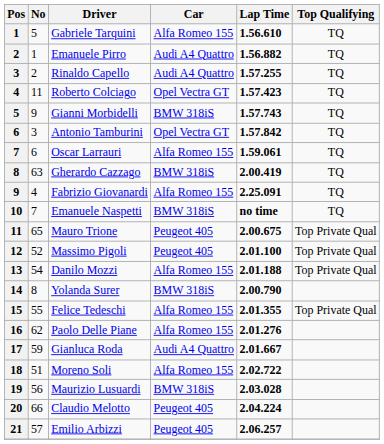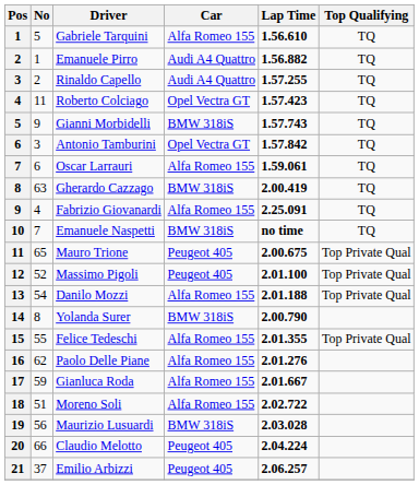 <table class="wikitable" style="font-size: 85%;">
 <tr>
 <th>Pos</th>
 <th>No</th>
 <th>Driver</th>
 <th>Car</th>
 <th>Lap Time</th>
 <th>Top Qualifying</th>
 </tr>
 <tr>
 <th>1</th>
 <td>5</td>
 <td> <a href='#'>Gabriele Tarquini</a></td>
 <td><a href='#'>Alfa Romeo 155</a></td>
 <td><strong>1.56.610</strong></td>
 <td align=center>TQ</td>
 </tr>
 <tr>
 <th>2</th>
 <td>1</td>
 <td> <a href='#'>Emanuele Pirro</a></td>
 <td><a href='#'>Audi A4 Quattro</a></td>
 <td><strong>1.56.882</strong></td>
 <td align=center>TQ</td>
 </tr>
 <tr>
 <th>3</th>
 <td>2</td>
 <td> <a href='#'>Rinaldo Capello</a></td>
 <td><a href='#'>Audi A4 Quattro</a></td>
 <td><strong>1.57.255</strong></td>
 <td align=center>TQ</td>
 </tr>
 <tr>
 <th>4</th>
 <td>11</td>
 <td> <a href='#'>Roberto Colciago</a></td>
 <td><a href='#'> Opel Vectra GT</a></td>
 <td><strong>1.57.423</strong></td>
 <td align=center>TQ</td>
 </tr>
 <tr>
 <th>5</th>
 <td>9</td>
 <td> <a href='#'>Gianni Morbidelli</a></td>
 <td><a href='#'>BMW 318iS</a></td>
 <td><strong>1.57.743</strong></td>
 <td align=center>TQ</td>
 </tr>
 <tr>
 <th>6</th>
 <td>3</td>
 <td> <a href='#'>Antonio Tamburini</a></td>
 <td><a href='#'> Opel Vectra GT</a></td>
 <td><strong>1.57.842</strong></td>
 <td align=center>TQ</td>
 </tr>
 <tr>
 <th>7</th>
 <td>6</td>
 <td> <a href='#'>Oscar Larrauri</a></td>
 <td><a href='#'>Alfa Romeo 155</a></td>
 <td><strong>1.59.061</strong></td>
 <td align=center>TQ</td>
 </tr>
 <tr>
 <th>8</th>
 <td>63</td>
 <td> <a href='#'>Gherardo Cazzago</a></td>
 <td><a href='#'>BMW 318iS</a></td>
 <td><strong>2.00.419</strong></td>
 <td align=center>TQ</td>
 </tr>
 <tr>
 <th>9</th>
 <td>4</td>
 <td> <a href='#'>Fabrizio Giovanardi</a></td>
 <td><a href='#'>Alfa Romeo 155</a></td>
 <td><strong>2.25.091</strong></td>
 <td align=center>TQ</td>
 </tr>
 <tr>
 <th>10</th>
 <td>7</td>
 <td> <a href='#'>Emanuele Naspetti</a></td>
 <td><a href='#'>BMW 318iS</a></td>
 <td><strong>no time</strong></td>
 <td align=center>TQ</td>
 </tr>
 <tr>
 <th>11</th>
 <td>65</td>
 <td> <a href='#'>Mauro Trione</a></td>
 <td><a href='#'>Peugeot 405</a></td>
 <td><strong>2.00.675</strong></td>
 <td align=center>Top Private Qual</td>
 </tr>
 <tr>
 <th>12</th>
 <td>52</td>
 <td> <a href='#'>Massimo Pigoli</a></td>
 <td><a href='#'>Peugeot 405</a></td>
 <td><strong>2.01.100</strong></td>
 <td align=center>Top Private Qual</td>
 </tr>
 <tr>
 <th>13</th>
 <td>54</td>
 <td> <a href='#'>Danilo Mozzi</a></td>
 <td><a href='#'>Alfa Romeo 155</a></td>
 <td><strong>2.01.188</strong></td>
 <td align=center>Top Private Qual</td>
 </tr>
 <tr>
 <th>14</th>
 <td>8</td>
 <td> <a href='#'>Yolanda Surer</a></td>
 <td><a href='#'>BMW 318iS</a></td>
 <td><strong>2.00.790</strong></td>
 <td></td>
 </tr>
 <tr>
 <th>15</th>
 <td>55</td>
 <td> <a href='#'>Felice Tedeschi</a></td>
 <td><a href='#'>Alfa Romeo 155</a></td>
 <td><strong>2.01.355</strong></td>
 <td align=center>Top Private Qual</td>
 </tr>
 <tr>
 <th>16</th>
 <td>62</td>
 <td> <a href='#'>Paolo Delle Piane</a></td>
 <td><a href='#'>Alfa Romeo 155</a></td>
 <td><strong>2.01.276</strong></td>
 <td></td>
 </tr>
 <tr>
 <th>17</th>
 <td>59</td>
 <td> <a href='#'>Gianluca Roda</a></td>
-<td><a href='#'>Audi A4 Quattro</a></td>
+<td><a href='#'>Alfa Romeo 155</a></td>
 <td><strong>2.01.667</strong></td>
 <td></td>
 </tr>
 <tr>
 <th>18</th>
 <td>51</td>
 <td> <a href='#'>Moreno Soli</a></td>
 <td><a href='#'>Alfa Romeo 155</a></td>
 <td><strong>2.02.722</strong></td>
 <td></td>
 </tr>
 <tr>
 <th>19</th>
 <td>56</td>
 <td> <a href='#'>Maurizio Lusuardi</a></td>
 <td><a href='#'>BMW 318iS</a></td>
 <td><strong>2.03.028</strong></td>
 <td></td>
 </tr>
 <tr>
 <th>20</th>
 <td>66</td>
 <td> <a href='#'>Claudio Melotto</a></td>
 <td><a href='#'>Peugeot 405</a></td>
 <td><strong>2.04.224</strong></td>
 <td></td>
 </tr>
 <tr>
 <th>21</th>
-<td>57</td>
+<td>37</td>
 <td> <a href='#'>Emilio Arbizzi</a></td>
 <td><a href='#'>Peugeot 405</a></td>
 <td><strong>2.06.257</strong></td>
 <td></td>
 </tr>
 <tr>
 </tr>
 </table>
